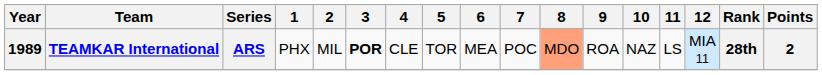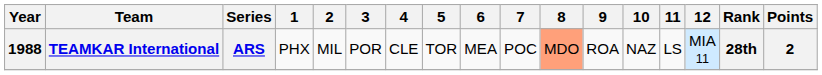 <table class="wikitable" style="text-align:center; font-size:90%">
 <tr>
 <th>Year</th>
 <th>Team</th>
 <th>Series</th>
 <th>1</th>
 <th>2</th>
 <th>3</th>
 <th>4</th>
 <th>5</th>
 <th>6</th>
 <th>7</th>
 <th>8</th>
 <th>9</th>
 <th>10</th>
 <th>11</th>
 <th>12</th>
 <th>Rank</th>
 <th>Points</th>
 </tr>
 <tr>
-<th style="background:#F2F2F2;" align=center><strong>1989</strong></th>
+<th style="background:#F2F2F2;" align=center><strong>1988</strong></th>
 <th style="background:#F2F2F2;" align=center><strong><a href='#'>TEAMKAR International</a></strong></th>
 <th style="background:#F2F2F2;" align=center><strong><a href='#'>ARS</a></strong></th>
 <td>PHX<br><small></small></td>
 <td>MIL<br><small></small></td>
-<td><strong>POR<br><small></small></strong></td>
+<td>POR<br><small></small></td>
 <td>CLE<br><small></small></td>
 <td>TOR<br><small></small></td>
 <td>MEA<br><small></small></td>
 <td>POC<br><small></small></td>
 <td style="background: lightsalmon;">MDO<br><small></small></td>
 <td>ROA<br><small></small></td>
 <td>NAZ<br><small></small></td>
 <td>LS<br><small></small></td>
 <td style="background:#CFEAFF;">MIA<br><small>11</small></td>
 <th><strong>28th</strong></th>
 <th><strong>2</strong></th>
 </tr>
 <tr>
 </tr>
 </table>
